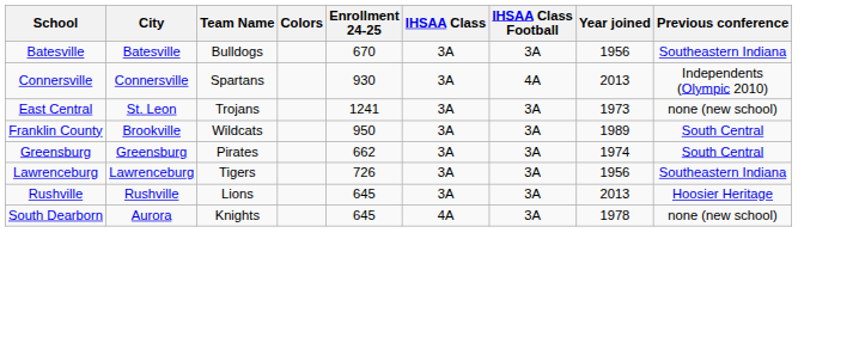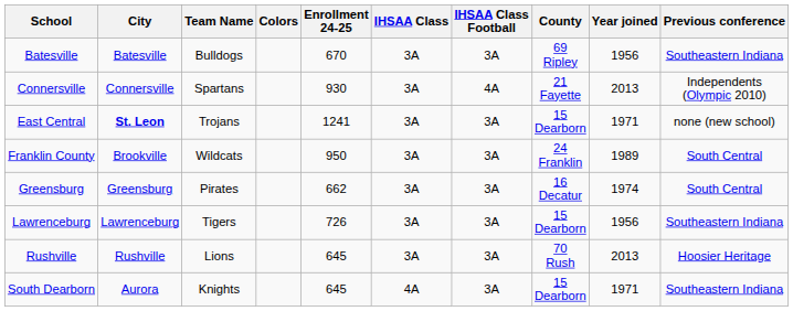 <table class="wikitable" style="text-align:center">
 <tr>
 <th>School</th>
 <th>City</th>
 <th>Team Name</th>
 <th>Colors</th>
 <th>Enrollment  <br> 24-25</th>
 <th><a href='#'>IHSAA</a> Class</th>
 <th><a href='#'>IHSAA</a> Class <br> Football</th>
+<th>County</th>
 <th>Year joined</th>
 <th>Previous conference</th>
 </tr>
 <tr>
 <td><a href='#'>Batesville</a></td>
 <td><a href='#'>Batesville</a></td>
 <td>Bulldogs</td>
 <td> </td>
 <td>670</td>
 <td>3A</td>
 <td>3A</td>
+<td><a href='#'>69 <br> Ripley</a></td>
 <td>1956</td>
 <td><a href='#'>Southeastern Indiana</a></td>
 </tr>
 <tr>
 <td><a href='#'>Connersville</a></td>
 <td><a href='#'>Connersville</a></td>
 <td>Spartans</td>
 <td> </td>
 <td>930</td>
 <td>3A</td>
 <td>4A</td>
+<td><a href='#'>21 <br> Fayette</a></td>
 <td>2013</td>
 <td>Independents<br>(<a href='#'>Olympic</a> 2010)</td>
 </tr>
 <tr>
 <td><a href='#'>East Central</a></td>
-<td><a href='#'>St. Leon</a></td>
+<td><strong><a href='#'>St. Leon</a></strong></td>
 <td>Trojans</td>
 <td>  </td>
 <td>1241</td>
 <td>3A</td>
 <td>3A</td>
-<td>1973</td>
+<td><a href='#'>15 <br> Dearborn</a></td>
+<td>1971</td>
 <td>none (new school)</td>
 </tr>
 <tr>
 <td><a href='#'>Franklin County</a></td>
 <td><a href='#'>Brookville</a></td>
 <td>Wildcats</td>
 <td>  </td>
 <td>950</td>
 <td>3A</td>
 <td>3A</td>
+<td><a href='#'>24 <br> Franklin</a></td>
 <td>1989</td>
 <td><a href='#'>South Central</a></td>
 </tr>
 <tr>
 <td><a href='#'>Greensburg</a></td>
 <td><a href='#'>Greensburg</a></td>
 <td>Pirates</td>
 <td> </td>
 <td>662</td>
 <td>3A</td>
 <td>3A</td>
+<td><a href='#'>16 <br> Decatur</a></td>
 <td>1974</td>
 <td><a href='#'>South Central</a></td>
 </tr>
 <tr>
 <td><a href='#'>Lawrenceburg</a></td>
 <td><a href='#'>Lawrenceburg</a></td>
 <td>Tigers</td>
 <td>  </td>
 <td>726</td>
 <td>3A</td>
 <td>3A</td>
+<td><a href='#'>15 <br> Dearborn</a></td>
 <td>1956</td>
 <td><a href='#'>Southeastern Indiana</a></td>
 </tr>
 <tr>
 <td><a href='#'>Rushville</a></td>
 <td><a href='#'>Rushville</a></td>
 <td>Lions</td>
 <td>  </td>
 <td>645</td>
 <td>3A</td>
 <td>3A</td>
+<td><a href='#'>70 <br> Rush</a></td>
 <td>2013</td>
 <td><a href='#'>Hoosier Heritage</a></td>
 </tr>
 <tr>
 <td><a href='#'>South Dearborn</a></td>
 <td><a href='#'>Aurora</a></td>
 <td>Knights</td>
 <td>  </td>
 <td>645</td>
 <td>4A</td>
 <td>3A</td>
-<td>1978</td>
-<td>none (new school)</td>
+<td><a href='#'>15 <br> Dearborn</a></td>
+<td>1971</td>
+<td><a href='#'>Southeastern Indiana</a></td>
 </tr>
 </table>
